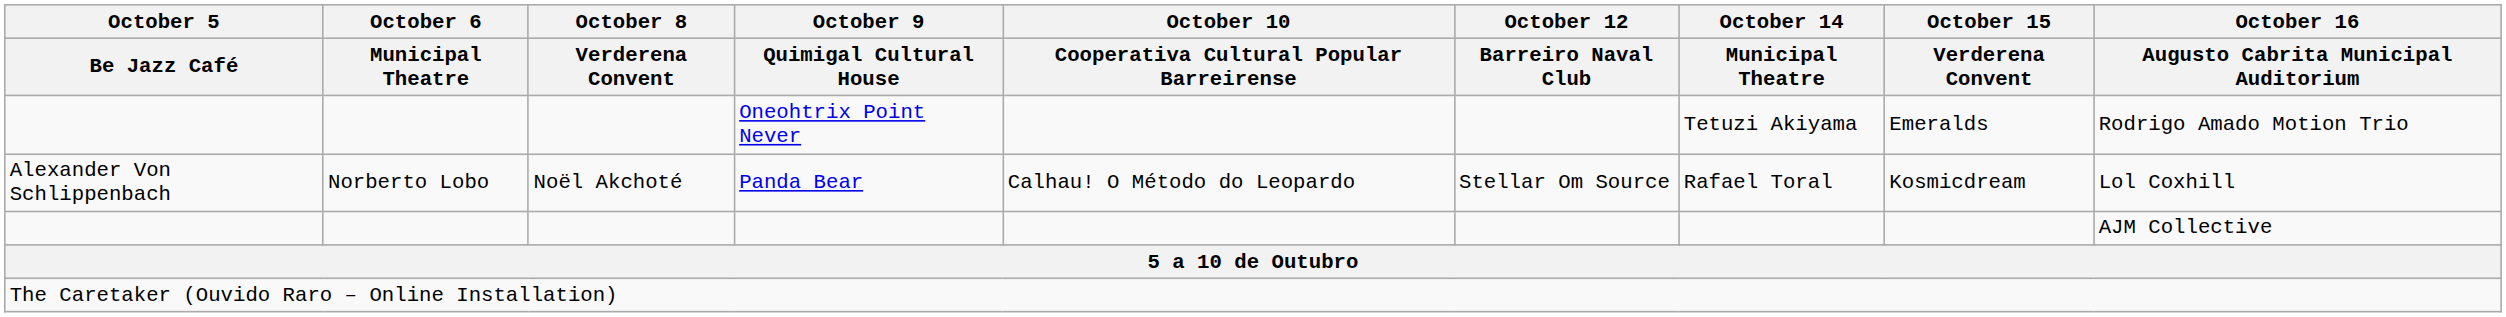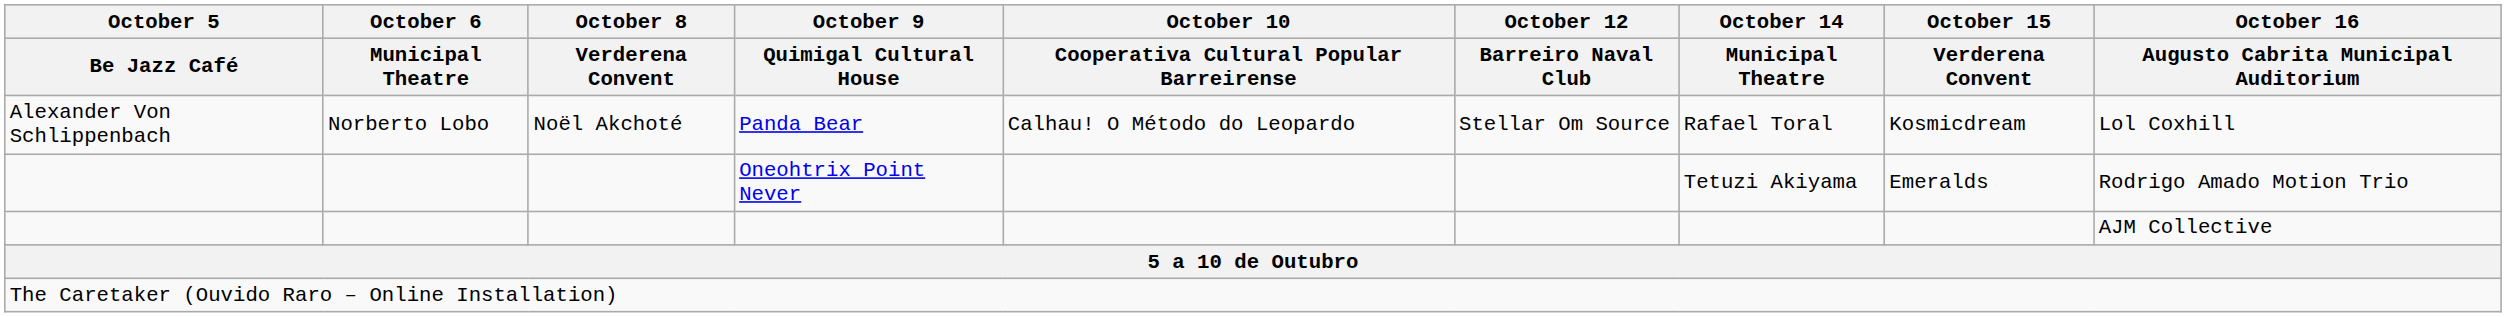 <table class="wikitable">
 <tr>
 <th><strong>October 5</strong></th>
 <th><strong>October 6</strong></th>
 <th><strong>October 8</strong></th>
 <th><strong>October 9</strong></th>
 <th><strong>October 10</strong></th>
 <th><strong>October 12</strong></th>
 <th><strong>October 14</strong></th>
 <th><strong>October 15</strong></th>
 <th><strong>October 16</strong></th>
 </tr>
 <tr>
 <th><strong>Be Jazz Café</strong></th>
 <th><strong>Municipal Theatre</strong></th>
 <th><strong>Verderena Convent</strong></th>
 <th><strong>Quimigal Cultural House</strong></th>
 <th><strong>Cooperativa Cultural Popular Barreirense</strong></th>
 <th><strong>Barreiro Naval Club</strong></th>
 <th><strong>Municipal Theatre</strong></th>
 <th><strong>Verderena Convent</strong></th>
 <th><strong>Augusto Cabrita Municipal Auditorium</strong></th>
 </tr>
 <tr>
+<td>Alexander Von Schlippenbach</td>
+<td>Norberto Lobo</td>
+<td>Noël Akchoté</td>
+<td><a href='#'>Panda Bear</a></td>
+<td>Calhau! O Método do Leopardo</td>
+<td>Stellar Om Source</td>
+<td>Rafael Toral</td>
+<td>Kosmicdream</td>
+<td>Lol Coxhill</td>
+</tr>
+<tr>
 <td></td>
 <td></td>
 <td></td>
 <td><a href='#'>Oneohtrix Point Never</a></td>
 <td></td>
 <td></td>
 <td>Tetuzi Akiyama</td>
 <td>Emeralds</td>
 <td>Rodrigo Amado Motion Trio</td>
-</tr>
-<tr>
-<td>Alexander Von Schlippenbach</td>
-<td>Norberto Lobo</td>
-<td>Noël Akchoté</td>
-<td><a href='#'>Panda Bear</a></td>
-<td>Calhau! O Método do Leopardo</td>
-<td>Stellar Om Source</td>
-<td>Rafael Toral</td>
-<td>Kosmicdream</td>
-<td>Lol Coxhill</td>
 </tr>
 <tr>
 <td></td>
 <td></td>
 <td></td>
 <td></td>
 <td></td>
 <td></td>
 <td></td>
 <td></td>
 <td>AJM Collective</td>
 </tr>
 <tr>
 <th colspan="9"><strong>5 a 10 de Outubro</strong></th>
 </tr>
 <tr>
 <td colspan="9">The Caretaker (Ouvido Raro – Online Installation)</td>
 </tr>
 </table>
